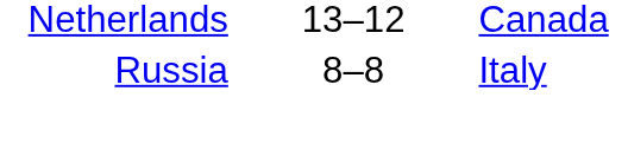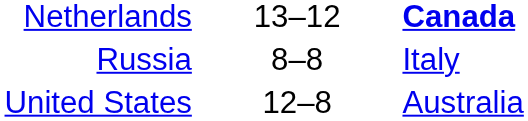 <table style="text-align:center">
 <tr>
 <th width=200></th>
 <th width=100></th>
 <th width=200></th>
 </tr>
 <tr>
 <td align=right><a href='#'>Netherlands</a> </td>
 <td>13–12</td>
-<td align=left> <a href='#'>Canada</a></td>
+<td align=left><strong> <a href='#'>Canada</a></strong></td>
 </tr>
 <tr>
 <td align=right><a href='#'>Russia</a> </td>
 <td>8–8</td>
 <td align=left> <a href='#'>Italy</a></td>
 </tr>
+<tr>
+<td align=right><a href='#'>United States</a> </td>
+<td>12–8</td>
+<td align=left> <a href='#'>Australia</a></td>
+</tr>
 </table>
